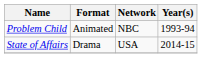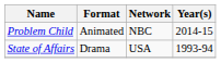 <table class="wikitable">
 <tr>
 <th>Name</th>
 <th>Format</th>
 <th>Network</th>
 <th>Year(s)</th>
 </tr>
 <tr>
 <td><em><a href='#'>Problem Child</a></em></td>
 <td>Animated</td>
 <td>NBC</td>
-<td>1993-94</td>
+<td>2014-15</td>
 </tr>
 <tr>
 <td><em><a href='#'>State of Affairs</a></em></td>
 <td>Drama</td>
 <td>USA</td>
-<td>2014-15</td>
+<td>1993-94</td>
 </tr>
 <tr>
 </tr>
 </table>
